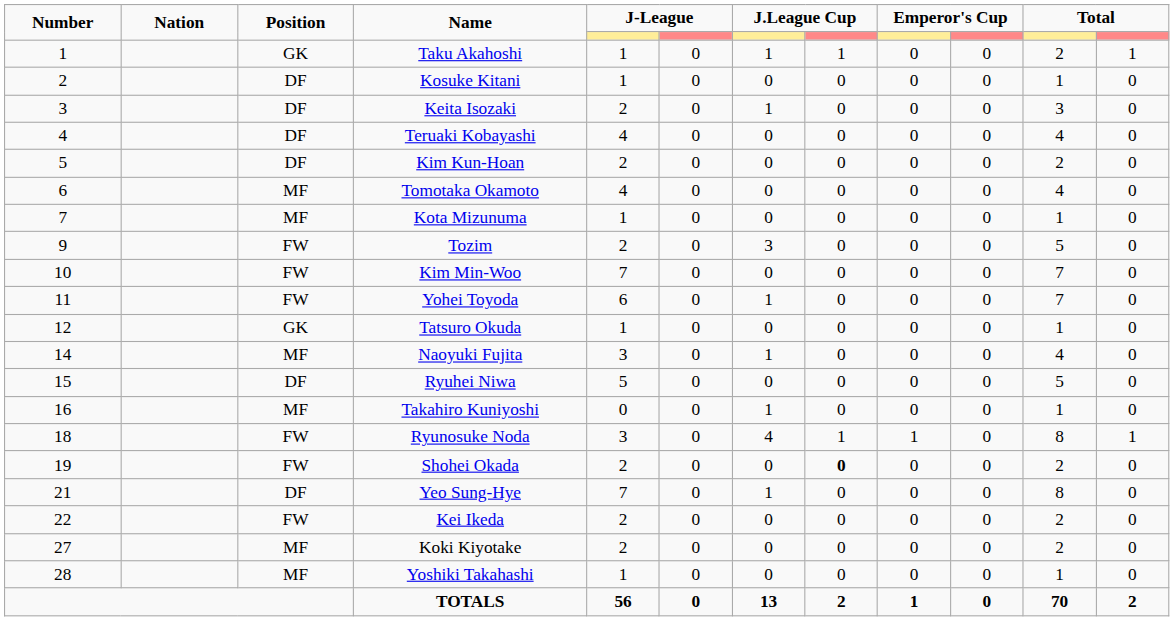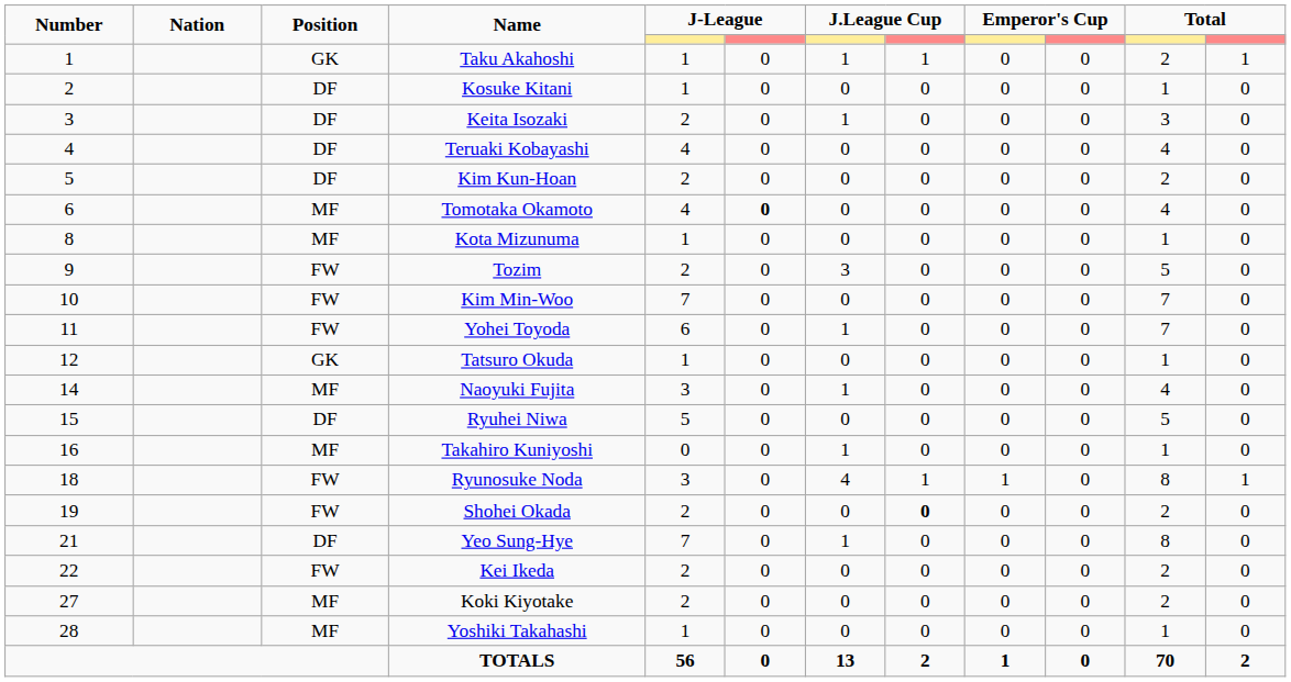 <table class="wikitable" style="font-size: 100%; text-align: center;">
 <tr>
 <td rowspan="2" width="10%" align="center"><strong>Number</strong></td>
 <td rowspan="2" width="10%" align="center"><strong>Nation</strong></td>
 <td rowspan="2" width="10%" align="center"><strong>Position</strong></td>
 <td rowspan="2" width="20%" align="center"><strong>Name</strong></td>
 <td colspan="2" align="center"><strong>J-League</strong></td>
 <td colspan="2" align="center"><strong>J.League Cup</strong></td>
 <td colspan="2" align="center"><strong>Emperor's Cup</strong></td>
 <td colspan="2" align="center"><strong>Total</strong></td>
 </tr>
 <tr>
 <th width=60 style="background: #FFEE99"></th>
 <th width=60 style="background: #FF8888"></th>
 <th width=60 style="background: #FFEE99"></th>
 <th width=60 style="background: #FF8888"></th>
 <th width=60 style="background: #FFEE99"></th>
 <th width=60 style="background: #FF8888"></th>
 <th width=60 style="background: #FFEE99"></th>
 <th width=60 style="background: #FF8888"></th>
 </tr>
 <tr>
 <td>1</td>
 <td></td>
 <td>GK</td>
 <td><a href='#'>Taku Akahoshi</a></td>
 <td>1</td>
 <td>0</td>
 <td>1</td>
 <td>1</td>
 <td>0</td>
 <td>0</td>
 <td>2</td>
 <td>1</td>
 </tr>
 <tr>
 <td>2</td>
 <td></td>
 <td>DF</td>
 <td><a href='#'>Kosuke Kitani</a></td>
 <td>1</td>
 <td>0</td>
 <td>0</td>
 <td>0</td>
 <td>0</td>
 <td>0</td>
 <td>1</td>
 <td>0</td>
 </tr>
 <tr>
 <td>3</td>
 <td></td>
 <td>DF</td>
 <td><a href='#'>Keita Isozaki</a></td>
 <td>2</td>
 <td>0</td>
 <td>1</td>
 <td>0</td>
 <td>0</td>
 <td>0</td>
 <td>3</td>
 <td>0</td>
 </tr>
 <tr>
 <td>4</td>
 <td></td>
 <td>DF</td>
 <td><a href='#'>Teruaki Kobayashi</a></td>
 <td>4</td>
 <td>0</td>
 <td>0</td>
 <td>0</td>
 <td>0</td>
 <td>0</td>
 <td>4</td>
 <td>0</td>
 </tr>
 <tr>
 <td>5</td>
 <td></td>
 <td>DF</td>
 <td><a href='#'>Kim Kun-Hoan</a></td>
 <td>2</td>
 <td>0</td>
 <td>0</td>
 <td>0</td>
 <td>0</td>
 <td>0</td>
 <td>2</td>
 <td>0</td>
 </tr>
 <tr>
 <td>6</td>
 <td></td>
 <td>MF</td>
 <td><a href='#'>Tomotaka Okamoto</a></td>
 <td>4</td>
-<td>0</td>
+<td><strong>0</strong></td>
 <td>0</td>
 <td>0</td>
 <td>0</td>
 <td>0</td>
 <td>4</td>
 <td>0</td>
 </tr>
 <tr>
-<td>7</td>
+<td>8</td>
 <td></td>
 <td>MF</td>
 <td><a href='#'>Kota Mizunuma</a></td>
 <td>1</td>
 <td>0</td>
 <td>0</td>
 <td>0</td>
 <td>0</td>
 <td>0</td>
 <td>1</td>
 <td>0</td>
 </tr>
 <tr>
 <td>9</td>
 <td></td>
 <td>FW</td>
 <td><a href='#'>Tozim</a></td>
 <td>2</td>
 <td>0</td>
 <td>3</td>
 <td>0</td>
 <td>0</td>
 <td>0</td>
 <td>5</td>
 <td>0</td>
 </tr>
 <tr>
 <td>10</td>
 <td></td>
 <td>FW</td>
 <td><a href='#'>Kim Min-Woo</a></td>
 <td>7</td>
 <td>0</td>
 <td>0</td>
 <td>0</td>
 <td>0</td>
 <td>0</td>
 <td>7</td>
 <td>0</td>
 </tr>
 <tr>
 <td>11</td>
 <td></td>
 <td>FW</td>
 <td><a href='#'>Yohei Toyoda</a></td>
 <td>6</td>
 <td>0</td>
 <td>1</td>
 <td>0</td>
 <td>0</td>
 <td>0</td>
 <td>7</td>
 <td>0</td>
 </tr>
 <tr>
 <td>12</td>
 <td></td>
 <td>GK</td>
 <td><a href='#'>Tatsuro Okuda</a></td>
 <td>1</td>
 <td>0</td>
 <td>0</td>
 <td>0</td>
 <td>0</td>
 <td>0</td>
 <td>1</td>
 <td>0</td>
 </tr>
 <tr>
 <td>14</td>
 <td></td>
 <td>MF</td>
 <td><a href='#'>Naoyuki Fujita</a></td>
 <td>3</td>
 <td>0</td>
 <td>1</td>
 <td>0</td>
 <td>0</td>
 <td>0</td>
 <td>4</td>
 <td>0</td>
 </tr>
 <tr>
 <td>15</td>
 <td></td>
 <td>DF</td>
 <td><a href='#'>Ryuhei Niwa</a></td>
 <td>5</td>
 <td>0</td>
 <td>0</td>
 <td>0</td>
 <td>0</td>
 <td>0</td>
 <td>5</td>
 <td>0</td>
 </tr>
 <tr>
 <td>16</td>
 <td></td>
 <td>MF</td>
 <td><a href='#'>Takahiro Kuniyoshi</a></td>
 <td>0</td>
 <td>0</td>
 <td>1</td>
 <td>0</td>
 <td>0</td>
 <td>0</td>
 <td>1</td>
 <td>0</td>
 </tr>
 <tr>
 <td>18</td>
 <td></td>
 <td>FW</td>
 <td><a href='#'>Ryunosuke Noda</a></td>
 <td>3</td>
 <td>0</td>
 <td>4</td>
 <td>1</td>
 <td>1</td>
 <td>0</td>
 <td>8</td>
 <td>1</td>
 </tr>
 <tr>
 <td>19</td>
 <td></td>
 <td>FW</td>
 <td><a href='#'>Shohei Okada</a></td>
 <td>2</td>
 <td>0</td>
 <td>0</td>
 <td><strong>0</strong></td>
 <td>0</td>
 <td>0</td>
 <td>2</td>
 <td>0</td>
 </tr>
 <tr>
 <td>21</td>
 <td></td>
 <td>DF</td>
 <td><a href='#'>Yeo Sung-Hye</a></td>
 <td>7</td>
 <td>0</td>
 <td>1</td>
 <td>0</td>
 <td>0</td>
 <td>0</td>
 <td>8</td>
 <td>0</td>
 </tr>
 <tr>
 <td>22</td>
 <td></td>
 <td>FW</td>
 <td><a href='#'>Kei Ikeda</a></td>
 <td>2</td>
 <td>0</td>
 <td>0</td>
 <td>0</td>
 <td>0</td>
 <td>0</td>
 <td>2</td>
 <td>0</td>
 </tr>
 <tr>
 <td>27</td>
 <td></td>
 <td>MF</td>
 <td>Koki Kiyotake</td>
 <td>2</td>
 <td>0</td>
 <td>0</td>
 <td>0</td>
 <td>0</td>
 <td>0</td>
 <td>2</td>
 <td>0</td>
 </tr>
 <tr>
 <td>28</td>
 <td></td>
 <td>MF</td>
 <td><a href='#'>Yoshiki Takahashi</a></td>
 <td>1</td>
 <td>0</td>
 <td>0</td>
 <td>0</td>
 <td>0</td>
 <td>0</td>
 <td>1</td>
 <td>0</td>
 </tr>
 <tr>
 <td colspan="3"></td>
 <td><strong>TOTALS</strong></td>
 <td><strong>56</strong></td>
 <td><strong>0</strong></td>
 <td><strong>13</strong></td>
 <td><strong>2</strong></td>
 <td><strong>1</strong></td>
 <td><strong>0</strong></td>
 <td><strong>70</strong></td>
 <td><strong>2</strong></td>
 </tr>
 </table>
